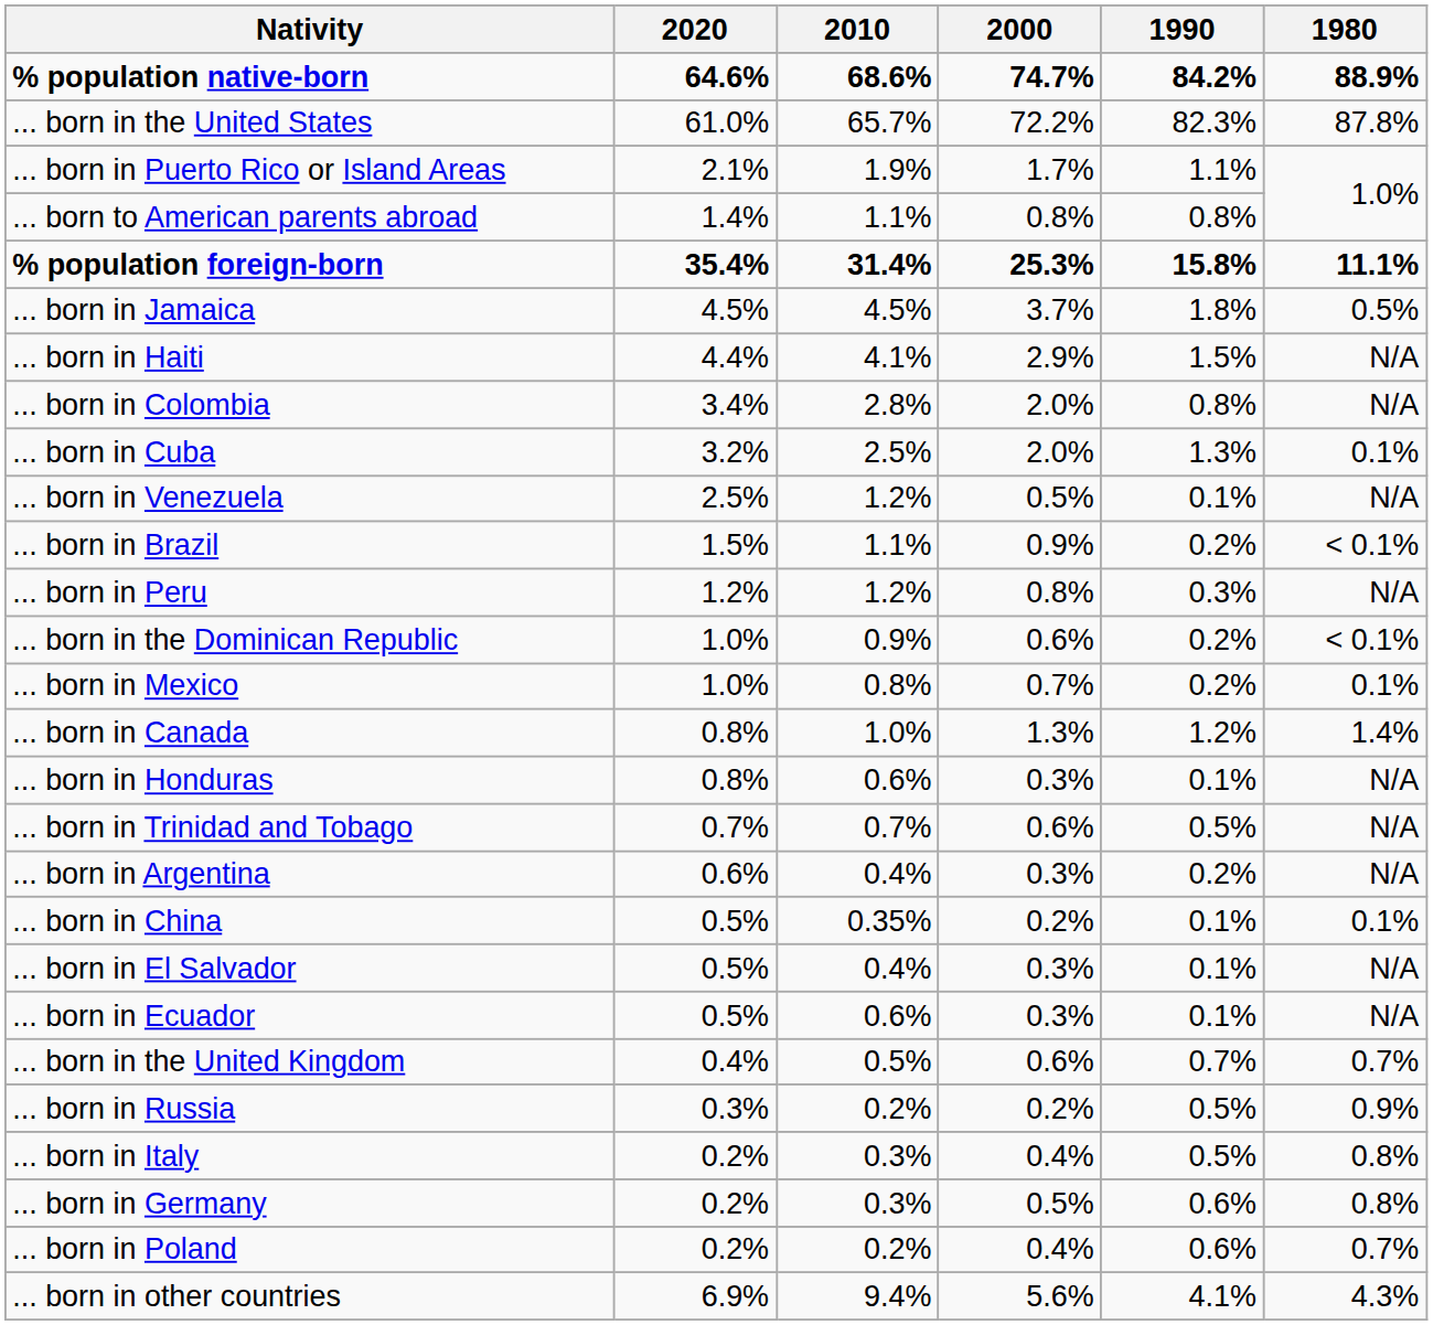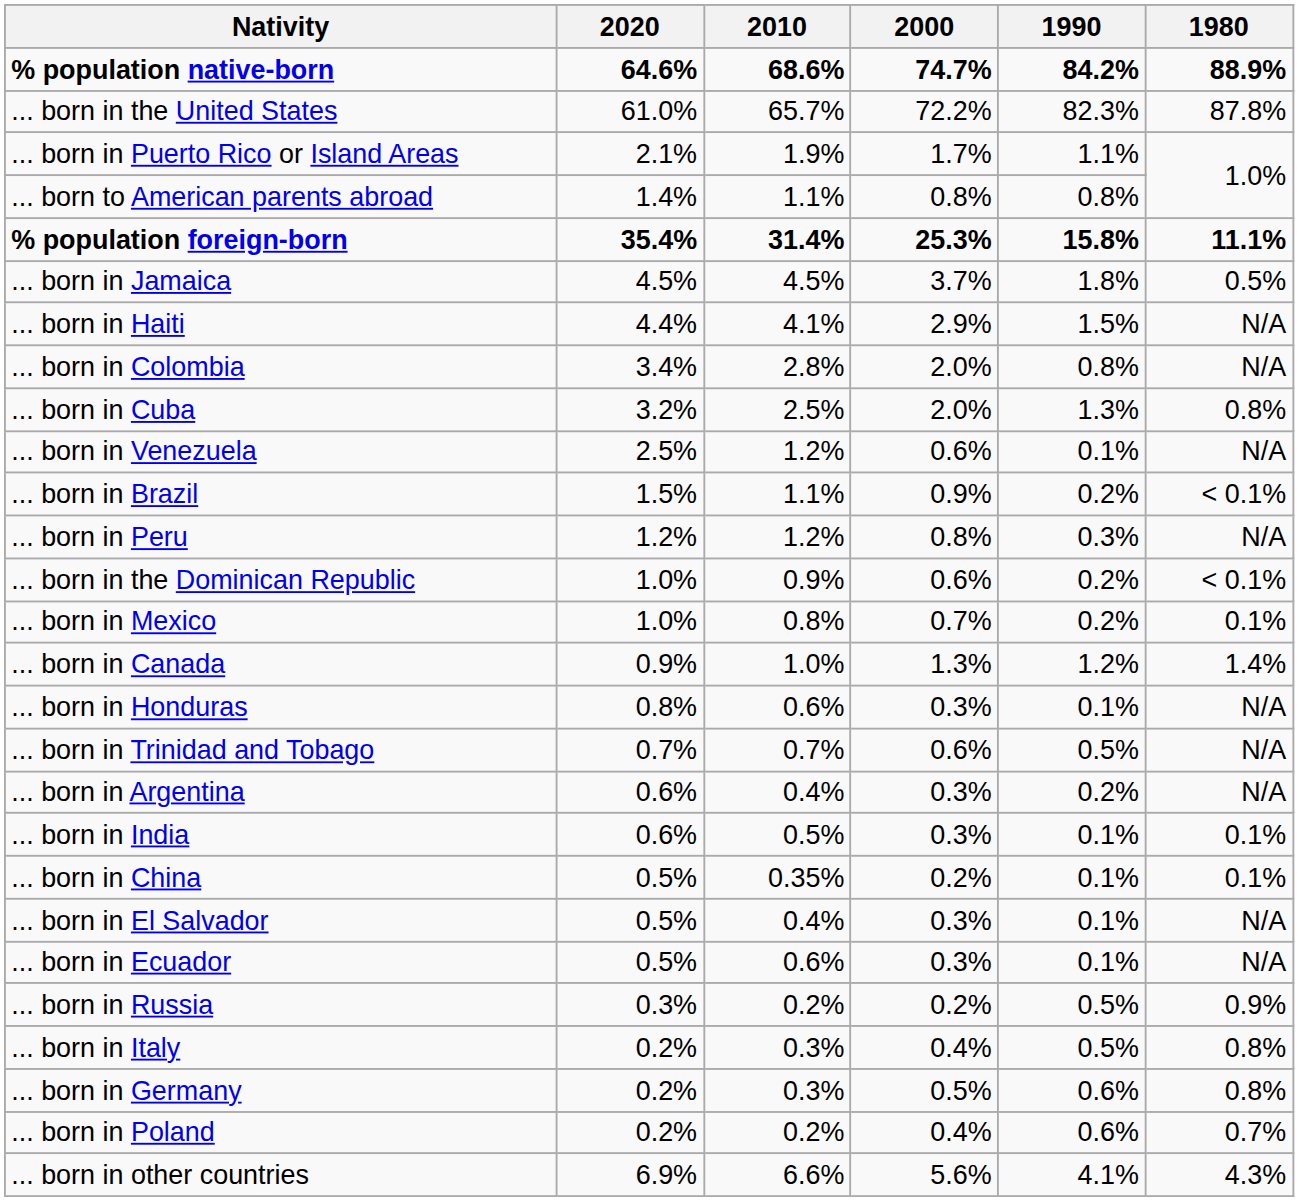 <table class="wikitable" style="font-size: 90%; text-align: right;">
 <tr>
 <th style="width: 20em;">Nativity</th>
 <th style="width: 5em;">2020</th>
 <th style="width: 5em;">2010</th>
 <th style="width: 5em;">2000</th>
 <th style="width: 5em;">1990</th>
 <th style="width: 5em;">1980</th>
 </tr>
 <tr>
 <td style="text-align:left"><strong>% population <a href='#'>native-born</a></strong></td>
 <td><strong>64.6%</strong></td>
 <td><strong>68.6%</strong></td>
 <td><strong>74.7%</strong></td>
 <td><strong>84.2%</strong></td>
 <td><strong>88.9%</strong></td>
 </tr>
 <tr>
 <td style="text-align:left">... born in the <a href='#'>United States</a></td>
 <td>61.0%</td>
 <td>65.7%</td>
 <td>72.2%</td>
 <td>82.3%</td>
 <td>87.8%</td>
 </tr>
 <tr>
 <td style="text-align:left">... born in <a href='#'>Puerto Rico</a> or <a href='#'>Island Areas</a></td>
 <td>2.1%</td>
 <td>1.9%</td>
 <td>1.7%</td>
 <td>1.1%</td>
 <td rowspan="2">1.0%</td>
 </tr>
 <tr>
 <td style="text-align:left">... born to <a href='#'>American parents abroad</a></td>
 <td>1.4%</td>
 <td>1.1%</td>
 <td>0.8%</td>
 <td>0.8%</td>
 </tr>
 <tr>
 <td style="text-align:left"><strong>% population <a href='#'>foreign-born</a></strong></td>
 <td><strong>35.4%</strong></td>
 <td><strong>31.4%</strong></td>
 <td><strong>25.3%</strong></td>
 <td><strong>15.8%</strong></td>
 <td><strong>11.1%</strong></td>
 </tr>
 <tr>
 <td style="text-align:left">... born in <a href='#'>Jamaica</a></td>
 <td>4.5%</td>
 <td>4.5%</td>
 <td>3.7%</td>
 <td>1.8%</td>
 <td>0.5%</td>
 </tr>
 <tr>
 <td style="text-align:left">... born in <a href='#'>Haiti</a></td>
 <td>4.4%</td>
 <td>4.1%</td>
 <td>2.9%</td>
 <td>1.5%</td>
 <td>N/A</td>
 </tr>
 <tr>
 <td style="text-align:left">... born in <a href='#'>Colombia</a></td>
 <td>3.4%</td>
 <td>2.8%</td>
 <td>2.0%</td>
 <td>0.8%</td>
 <td>N/A</td>
 </tr>
 <tr>
 <td style="text-align:left">... born in <a href='#'>Cuba</a></td>
 <td>3.2%</td>
 <td>2.5%</td>
 <td>2.0%</td>
 <td>1.3%</td>
-<td>0.1%</td>
+<td>0.8%</td>
 </tr>
 <tr>
 <td style="text-align:left">... born in <a href='#'>Venezuela</a></td>
 <td>2.5%</td>
 <td>1.2%</td>
-<td>0.5%</td>
+<td>0.6%</td>
 <td>0.1%</td>
 <td>N/A</td>
 </tr>
 <tr>
 <td style="text-align:left">... born in <a href='#'>Brazil</a></td>
 <td>1.5%</td>
 <td>1.1%</td>
 <td>0.9%</td>
 <td>0.2%</td>
 <td>< 0.1%</td>
 </tr>
 <tr>
 <td style="text-align:left">... born in <a href='#'>Peru</a></td>
 <td>1.2%</td>
 <td>1.2%</td>
 <td>0.8%</td>
 <td>0.3%</td>
 <td>N/A</td>
 </tr>
 <tr>
 <td style="text-align:left">... born in the <a href='#'>Dominican Republic</a></td>
 <td>1.0%</td>
 <td>0.9%</td>
 <td>0.6%</td>
 <td>0.2%</td>
 <td>< 0.1%</td>
 </tr>
 <tr>
 <td style="text-align:left">... born in <a href='#'>Mexico</a></td>
 <td>1.0%</td>
 <td>0.8%</td>
 <td>0.7%</td>
 <td>0.2%</td>
 <td>0.1%</td>
 </tr>
 <tr>
 <td style="text-align:left">... born in <a href='#'>Canada</a></td>
-<td>0.8%</td>
+<td>0.9%</td>
 <td>1.0%</td>
 <td>1.3%</td>
 <td>1.2%</td>
 <td>1.4%</td>
 </tr>
 <tr>
 <td style="text-align:left">... born in <a href='#'>Honduras</a></td>
 <td>0.8%</td>
 <td>0.6%</td>
 <td>0.3%</td>
 <td>0.1%</td>
 <td>N/A</td>
 </tr>
 <tr>
 <td style="text-align:left">... born in <a href='#'>Trinidad and Tobago</a></td>
 <td>0.7%</td>
 <td>0.7%</td>
 <td>0.6%</td>
 <td>0.5%</td>
 <td>N/A</td>
 </tr>
 <tr>
 <td style="text-align:left">... born in <a href='#'>Argentina</a></td>
 <td>0.6%</td>
 <td>0.4%</td>
 <td>0.3%</td>
 <td>0.2%</td>
 <td>N/A</td>
 </tr>
 <tr>
+<td style="text-align:left">... born in <a href='#'>India</a></td>
+<td>0.6%</td>
+<td>0.5%</td>
+<td>0.3%</td>
+<td>0.1%</td>
+<td>0.1%</td>
+</tr>
+<tr>
 <td style="text-align:left">... born in <a href='#'>China</a></td>
 <td>0.5%</td>
 <td>0.35%</td>
 <td>0.2%</td>
 <td>0.1%</td>
 <td>0.1%</td>
 </tr>
 <tr>
 <td style="text-align:left">... born in <a href='#'>El Salvador</a></td>
 <td>0.5%</td>
 <td>0.4%</td>
 <td>0.3%</td>
 <td>0.1%</td>
 <td>N/A</td>
 </tr>
 <tr>
 <td style="text-align:left">... born in <a href='#'>Ecuador</a></td>
 <td>0.5%</td>
 <td>0.6%</td>
 <td>0.3%</td>
 <td>0.1%</td>
 <td>N/A</td>
-</tr>
-<tr>
-<td style="text-align:left">... born in the <a href='#'>United Kingdom</a></td>
-<td>0.4%</td>
-<td>0.5%</td>
-<td>0.6%</td>
-<td>0.7%</td>
-<td>0.7%</td>
 </tr>
 <tr>
 <td style="text-align:left">... born in <a href='#'>Russia</a></td>
 <td>0.3%</td>
 <td>0.2%</td>
 <td>0.2%</td>
 <td>0.5%</td>
 <td>0.9%</td>
 </tr>
 <tr>
 <td style="text-align:left">... born in <a href='#'>Italy</a></td>
 <td>0.2%</td>
 <td>0.3%</td>
 <td>0.4%</td>
 <td>0.5%</td>
 <td>0.8%</td>
 </tr>
 <tr>
 <td style="text-align:left">... born in <a href='#'>Germany</a></td>
 <td>0.2%</td>
 <td>0.3%</td>
 <td>0.5%</td>
 <td>0.6%</td>
 <td>0.8%</td>
 </tr>
 <tr>
 <td style="text-align:left">... born in <a href='#'>Poland</a></td>
 <td>0.2%</td>
 <td>0.2%</td>
 <td>0.4%</td>
 <td>0.6%</td>
 <td>0.7%</td>
 </tr>
 <tr>
 <td style="text-align:left">... born in other countries</td>
 <td>6.9%</td>
-<td>9.4%</td>
+<td>6.6%</td>
 <td>5.6%</td>
 <td>4.1%</td>
 <td>4.3%</td>
 </tr>
 </table>
